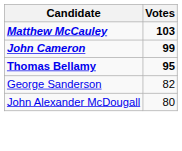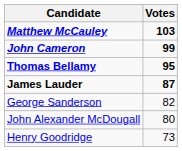 <table class="wikitable">
 <tr>
 <th>Candidate</th>
 <th>Votes</th>
 </tr>
 <tr>
 <td><strong><em><a href='#'>Matthew McCauley</a></em></strong></td>
 <td align="right"><strong>103</strong></td>
 </tr>
 <tr>
 <td><strong><em><a href='#'>John Cameron</a></em></strong></td>
 <td align="right"><strong>99</strong></td>
 </tr>
 <tr>
 <td><strong><a href='#'>Thomas Bellamy</a></strong></td>
 <td align="right"><strong>95</strong></td>
 </tr>
 <tr>
+<td><strong>James Lauder</strong></td>
+<td align="right"><strong>87</strong></td>
+</tr>
+<tr>
 <td><a href='#'>George Sanderson</a></td>
 <td align="right">82</td>
 </tr>
 <tr>
 <td><a href='#'>John Alexander McDougall</a></td>
 <td align="right">80</td>
 </tr>
+<tr>
+<td><a href='#'>Henry Goodridge</a></td>
+<td align="right">73</td>
+</tr>
 </table>
